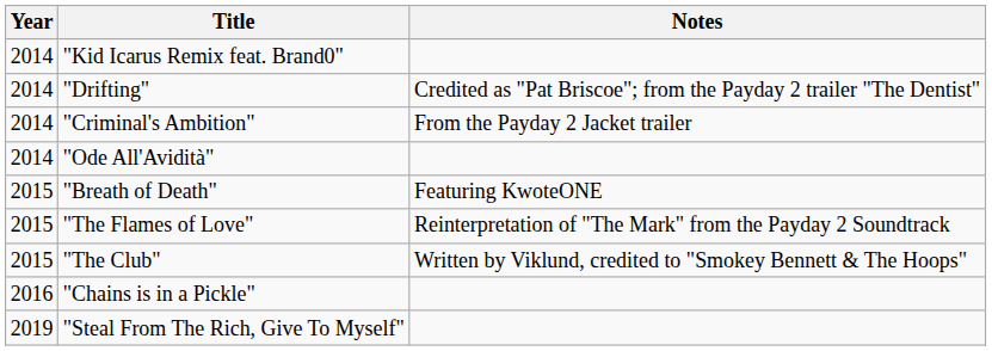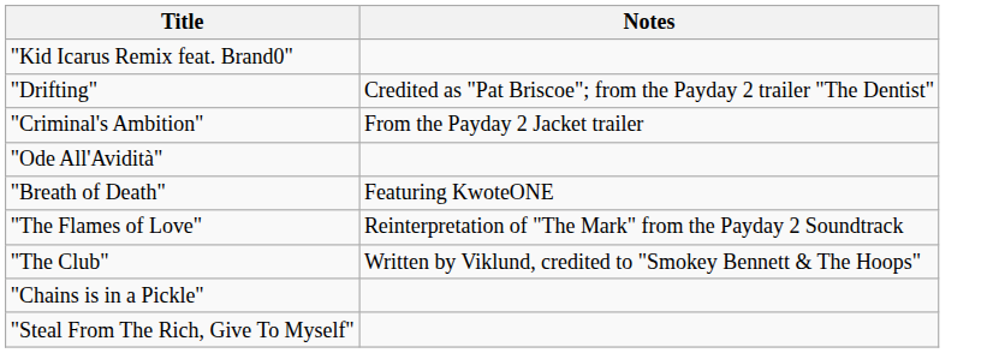 <table class="wikitable">
 <tr>
-<th>Year</th>
 <th>Title</th>
 <th>Notes</th>
 </tr>
 <tr>
-<td>2014</td>
 <td>"Kid Icarus Remix feat. Brand0"</td>
 <td></td>
 </tr>
 <tr>
-<td>2014</td>
 <td>"Drifting"</td>
 <td>Credited as "Pat Briscoe"; from the Payday 2 trailer "The Dentist"</td>
 </tr>
 <tr>
-<td>2014</td>
 <td>"Criminal's Ambition"</td>
 <td>From the Payday 2 Jacket trailer</td>
 </tr>
 <tr>
-<td>2014</td>
 <td>"Ode All'Avidità"</td>
 <td></td>
 </tr>
 <tr>
-<td>2015</td>
 <td>"Breath of Death"</td>
 <td>Featuring KwoteONE</td>
 </tr>
 <tr>
-<td>2015</td>
 <td>"The Flames of Love"</td>
 <td>Reinterpretation of "The Mark" from the Payday 2 Soundtrack</td>
 </tr>
 <tr>
-<td>2015</td>
 <td>"The Club"</td>
 <td>Written by Viklund, credited to "Smokey Bennett & The Hoops"</td>
 </tr>
 <tr>
-<td>2016</td>
 <td>"Chains is in a Pickle"</td>
 <td></td>
 </tr>
 <tr>
-<td>2019</td>
 <td>"Steal From The Rich, Give To Myself"</td>
 <td></td>
 </tr>
 </table>
